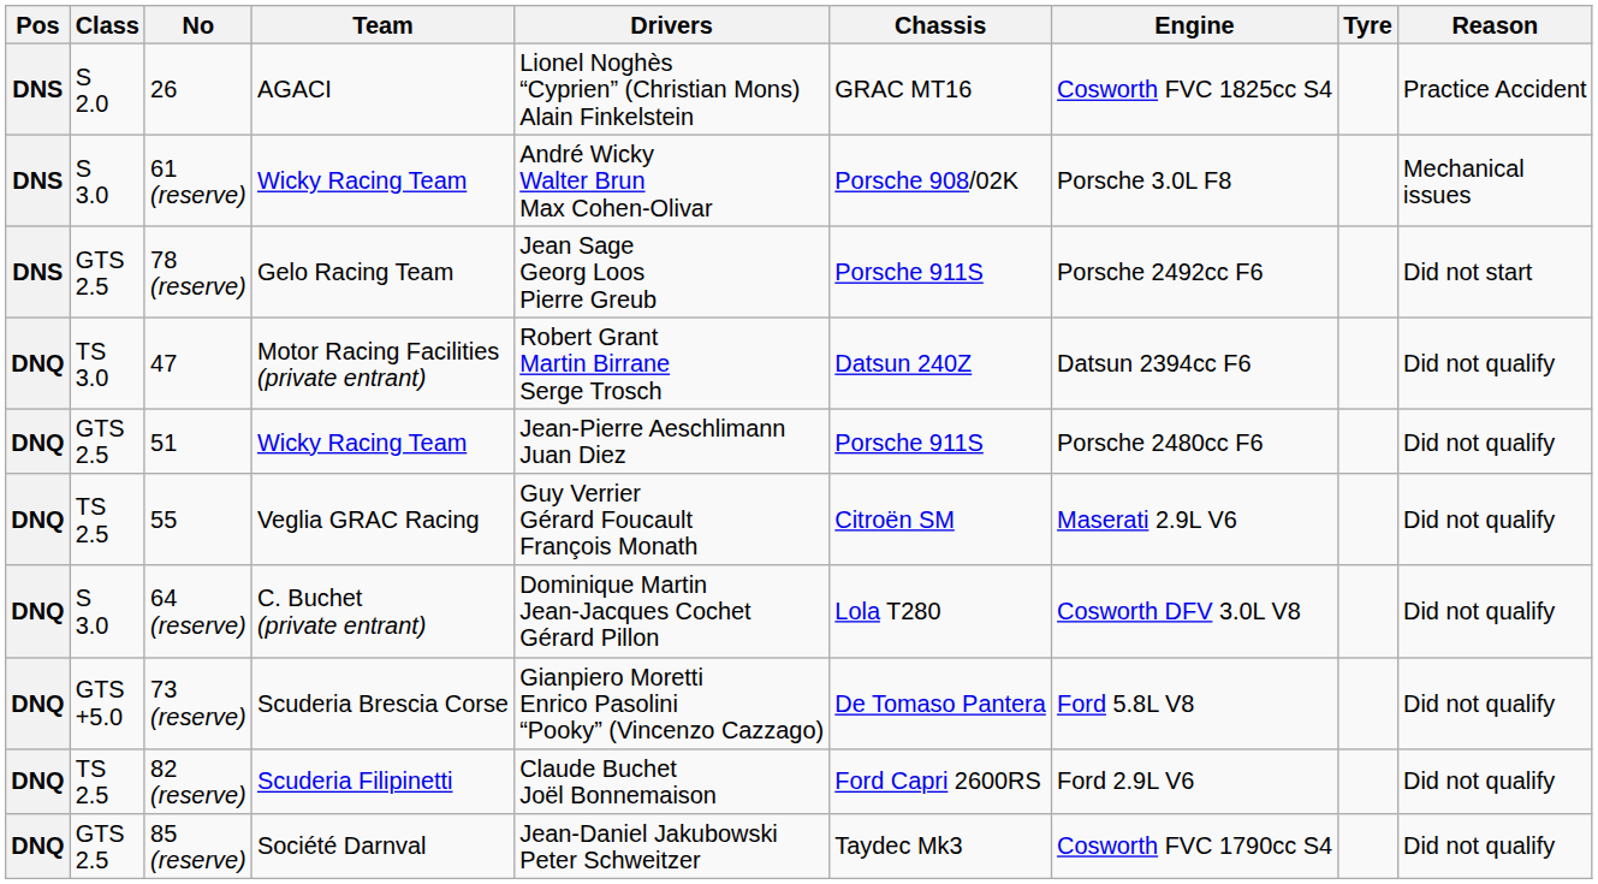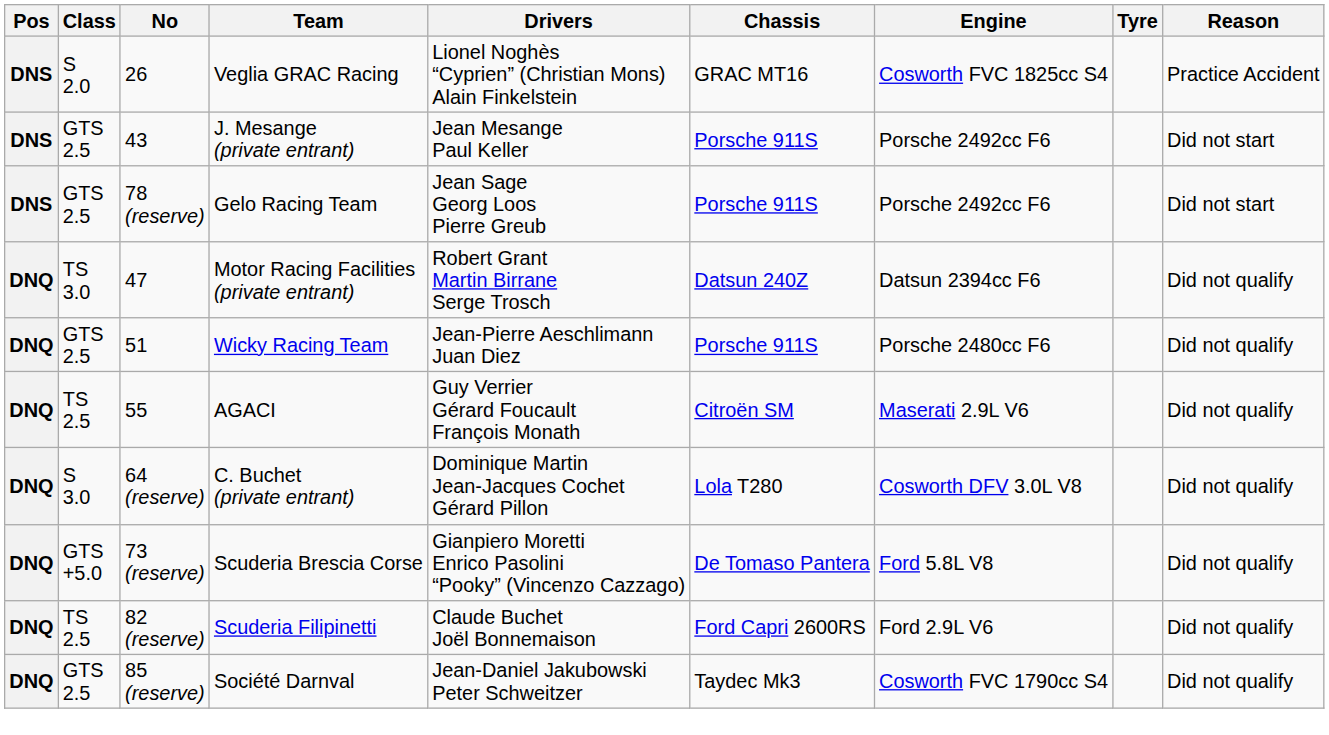 <table class="wikitable" style="font-size: 95%;">
 <tr>
 <th>Pos</th>
 <th>Class</th>
 <th>No</th>
 <th>Team</th>
 <th>Drivers</th>
 <th>Chassis</th>
 <th>Engine</th>
 <th>Tyre</th>
 <th>Reason</th>
 </tr>
 <tr>
 <th>DNS</th>
 <td>S<br>2.0</td>
 <td>26</td>
-<td> AGACI</td>
+<td> Veglia GRAC Racing</td>
 <td> Lionel Noghès<br> “Cyprien” (Christian Mons)<br> Alain Finkelstein</td>
 <td>GRAC MT16</td>
 <td><a href='#'>Cosworth</a> FVC 1825cc S4</td>
 <td></td>
 <td>Practice Accident</td>
 </tr>
 <tr>
 <th>DNS</th>
-<td>S<br>3.0</td>
-<td>61<br><em>(reserve)</em></td>
-<td> <a href='#'>Wicky Racing Team</a></td>
-<td> André Wicky<br> <a href='#'>Walter Brun</a><br> Max Cohen-Olivar</td>
-<td><a href='#'>Porsche 908</a>/02K</td>
-<td>Porsche 3.0L F8</td>
+<td>GTS<br>2.5</td>
+<td>43</td>
+<td> J. Mesange<br><em>(private entrant)</em></td>
+<td> Jean Mesange<br> Paul Keller</td>
+<td><a href='#'>Porsche 911S</a></td>
+<td>Porsche 2492cc F6</td>
 <td></td>
-<td>Mechanical<br> issues</td>
+<td>Did not start</td>
 </tr>
 <tr>
 <th>DNS</th>
 <td>GTS<br>2.5</td>
 <td>78<br><em>(reserve)</em></td>
 <td> Gelo Racing Team</td>
 <td> Jean Sage<br> Georg Loos<br> Pierre Greub</td>
 <td><a href='#'>Porsche 911S</a></td>
 <td>Porsche 2492cc F6</td>
 <td></td>
 <td>Did not start</td>
 </tr>
 <tr>
 <th>DNQ</th>
 <td>TS<br>3.0</td>
 <td>47</td>
 <td> Motor Racing Facilities<br><em>(private entrant)</em></td>
 <td> Robert Grant<br> <a href='#'>Martin Birrane</a><br> Serge Trosch</td>
 <td><a href='#'>Datsun 240Z</a></td>
 <td>Datsun 2394cc F6</td>
 <td></td>
 <td>Did not qualify</td>
 </tr>
 <tr>
 <th>DNQ</th>
 <td>GTS<br>2.5</td>
 <td>51</td>
 <td> <a href='#'>Wicky Racing Team</a></td>
 <td> Jean-Pierre Aeschlimann<br> Juan Diez</td>
 <td><a href='#'>Porsche 911S</a></td>
 <td>Porsche 2480cc F6</td>
 <td></td>
 <td>Did not qualify</td>
 </tr>
 <tr>
 <th>DNQ</th>
 <td>TS<br>2.5</td>
 <td>55</td>
-<td> Veglia GRAC Racing</td>
+<td> AGACI</td>
 <td> Guy Verrier<br> Gérard Foucault<br> François Monath</td>
 <td><a href='#'>Citroën SM</a></td>
 <td><a href='#'>Maserati</a> 2.9L V6</td>
 <td></td>
 <td>Did not qualify</td>
 </tr>
 <tr>
 <th>DNQ</th>
 <td>S<br>3.0</td>
 <td>64<br><em>(reserve)</em></td>
 <td> C. Buchet<br><em>(private entrant)</em></td>
 <td> Dominique Martin<br> Jean-Jacques Cochet<br> Gérard Pillon</td>
 <td><a href='#'>Lola</a> T280</td>
 <td><a href='#'>Cosworth DFV</a> 3.0L V8</td>
 <td></td>
 <td>Did not qualify</td>
 </tr>
 <tr>
 <th>DNQ</th>
 <td>GTS<br>+5.0</td>
 <td>73<br><em>(reserve)</em></td>
 <td> Scuderia Brescia Corse</td>
 <td> Gianpiero Moretti<br> Enrico Pasolini<br> “Pooky” (Vincenzo Cazzago)</td>
 <td><a href='#'>De Tomaso Pantera</a></td>
 <td><a href='#'>Ford</a> 5.8L V8</td>
 <td></td>
 <td>Did not qualify</td>
 </tr>
 <tr>
 <th>DNQ</th>
 <td>TS<br>2.5</td>
 <td>82<br><em>(reserve)</em></td>
 <td> <a href='#'>Scuderia Filipinetti</a></td>
 <td> Claude Buchet<br> Joël Bonnemaison</td>
 <td><a href='#'>Ford Capri</a> 2600RS</td>
 <td>Ford 2.9L V6</td>
 <td></td>
 <td>Did not qualify</td>
 </tr>
 <tr>
 <th>DNQ</th>
 <td>GTS<br>2.5</td>
 <td>85<br><em>(reserve)</em></td>
 <td> Société Darnval</td>
 <td> Jean-Daniel Jakubowski<br> Peter Schweitzer</td>
 <td>Taydec Mk3</td>
 <td><a href='#'>Cosworth</a> FVC 1790cc S4</td>
 <td></td>
 <td>Did not qualify</td>
 </tr>
 </table>
